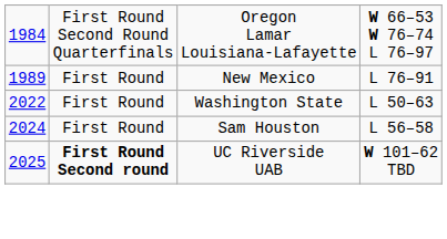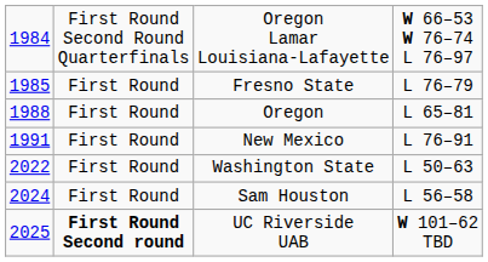 <table class="wikitable">
 <tr align="center">
 <td><a href='#'>1984</a></td>
 <td>First Round<br>Second Round<br>Quarterfinals</td>
 <td>Oregon<br>Lamar<br>Louisiana-Lafayette</td>
 <td><strong>W</strong> 66–53<br><strong>W</strong> 76–74<br>L 76–97</td>
 </tr>
 <tr align="center">
-<td><a href='#'>1989</a></td>
+<td><a href='#'>1985</a></td>
+<td>First Round</td>
+<td>Fresno State</td>
+<td>L 76–79</td>
+</tr>
+<tr align="center">
+<td><a href='#'>1988</a></td>
+<td>First Round</td>
+<td>Oregon</td>
+<td>L 65–81</td>
+</tr>
+<tr align="center">
+<td><a href='#'>1991</a></td>
 <td>First Round</td>
 <td>New Mexico</td>
 <td>L 76–91</td>
 </tr>
 <tr align="center">
 <td><a href='#'>2022</a></td>
 <td>First Round</td>
 <td>Washington State</td>
 <td>L 50–63</td>
 </tr>
 <tr align="center">
 <td><a href='#'>2024</a></td>
 <td>First Round</td>
 <td>Sam Houston</td>
 <td>L 56–58</td>
 </tr>
 <tr align="center">
 <td><a href='#'>2025</a></td>
 <td><strong>First Round<br>Second round</strong></td>
 <td>UC Riverside<br>UAB</td>
 <td><strong>W</strong> 101–62<br>TBD</td>
 </tr>
 </table>
